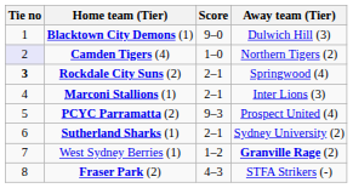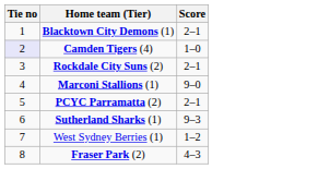 <table class="wikitable" style="text-align:center">
 <tr>
 <th>Tie no</th>
 <th>Home team (Tier)</th>
 <th>Score</th>
-<th>Away team (Tier)</th>
 </tr>
 <tr>
 <td>1</td>
 <td><strong><a href='#'>Blacktown City Demons</a></strong> (1)</td>
-<td>9–0</td>
-<td><a href='#'>Dulwich Hill</a> (3)</td>
+<td>2–1</td>
 </tr>
 <tr>
 <td style="background: lavender;">2</td>
 <td><strong><a href='#'>Camden Tigers</a></strong> (4)</td>
 <td>1–0</td>
-<td><a href='#'>Northern Tigers</a> (2)</td>
 </tr>
 <tr>
-<td><strong>3</strong></td>
+<td>3</td>
 <td><strong><a href='#'>Rockdale City Suns</a></strong> (2)</td>
 <td>2–1</td>
-<td><a href='#'>Springwood</a> (4)</td>
 </tr>
 <tr>
 <td>4</td>
 <td><strong><a href='#'>Marconi Stallions</a></strong> (1)</td>
-<td>2–1</td>
-<td><a href='#'>Inter Lions</a> (3)</td>
+<td>9–0</td>
 </tr>
 <tr>
 <td>5</td>
 <td><strong><a href='#'>PCYC Parramatta</a></strong> (2)</td>
-<td>9–3</td>
-<td><a href='#'>Prospect United</a> (4)</td>
+<td>2–1</td>
 </tr>
 <tr>
 <td>6</td>
 <td><strong><a href='#'>Sutherland Sharks</a></strong> (1)</td>
-<td>2–1</td>
-<td><a href='#'>Sydney University</a> (2)</td>
+<td>9–3</td>
 </tr>
 <tr>
 <td>7</td>
 <td><a href='#'>West Sydney Berries</a> (1)</td>
 <td>1–2</td>
-<td><strong><a href='#'>Granville Rage</a></strong> (2)</td>
 </tr>
 <tr>
 <td>8</td>
 <td><strong><a href='#'>Fraser Park</a></strong> (2)</td>
 <td>4–3 </td>
-<td><a href='#'>STFA Strikers</a> (-)</td>
 </tr>
 </table>
